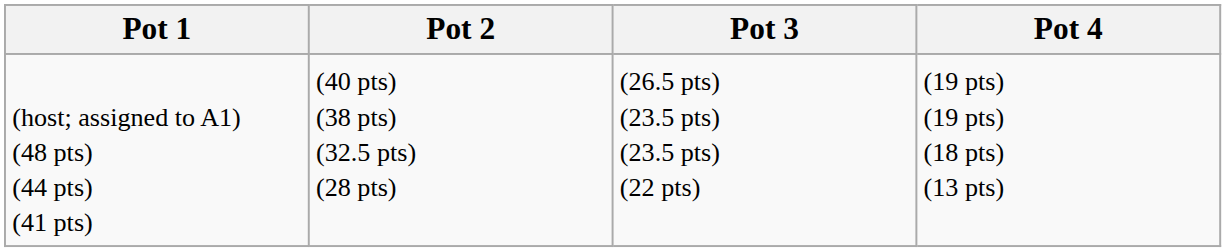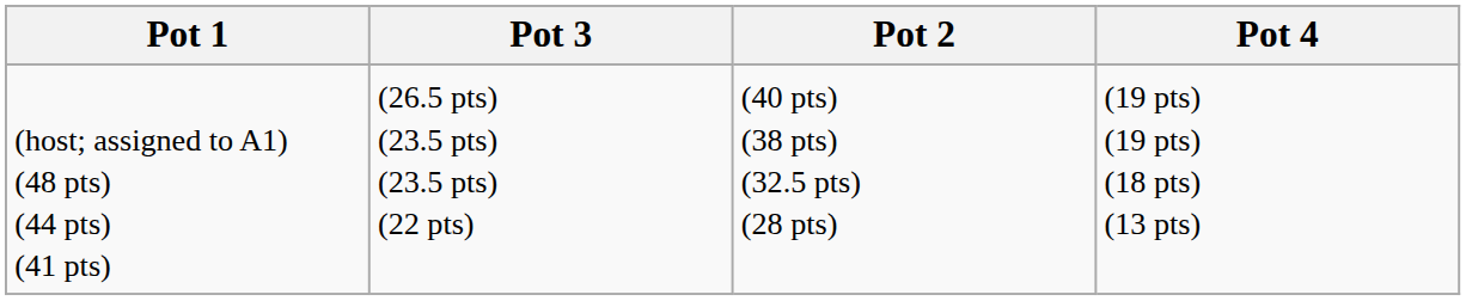 <table class=wikitable>
 <tr>
 <th width=20%>Pot 1</th>
+<th width=20%>Pot 3</th>
 <th width=20%>Pot 2</th>
-<th width=20%>Pot 3</th>
 <th width=20%>Pot 4</th>
 </tr>
 <tr valign=top>
 <td><br> <small>(host; assigned to A1)</small><br> <small>(48 pts)</small><br> <small>(44 pts)</small><br> <small>(41 pts)</small></td>
+<td> <small>(26.5 pts)</small><br> <small>(23.5 pts)</small><br> <small>(23.5 pts)</small><br> <small>(22 pts)</small></td>
 <td> <small>(40 pts)</small><br> <small>(38 pts)</small><br> <small>(32.5 pts)</small><br> <small>(28 pts)</small></td>
-<td> <small>(26.5 pts)</small><br> <small>(23.5 pts)</small><br> <small>(23.5 pts)</small><br> <small>(22 pts)</small></td>
 <td> <small>(19 pts)</small><br> <small>(19 pts)</small><br> <small>(18 pts)</small><br> <small>(13 pts)</small></td>
 </tr>
 </table>
